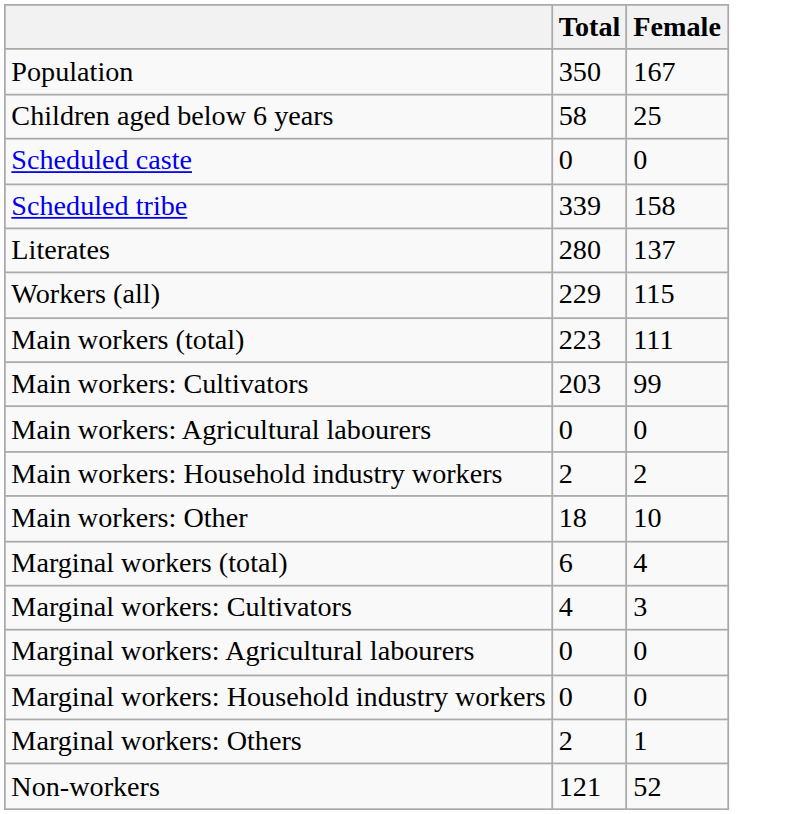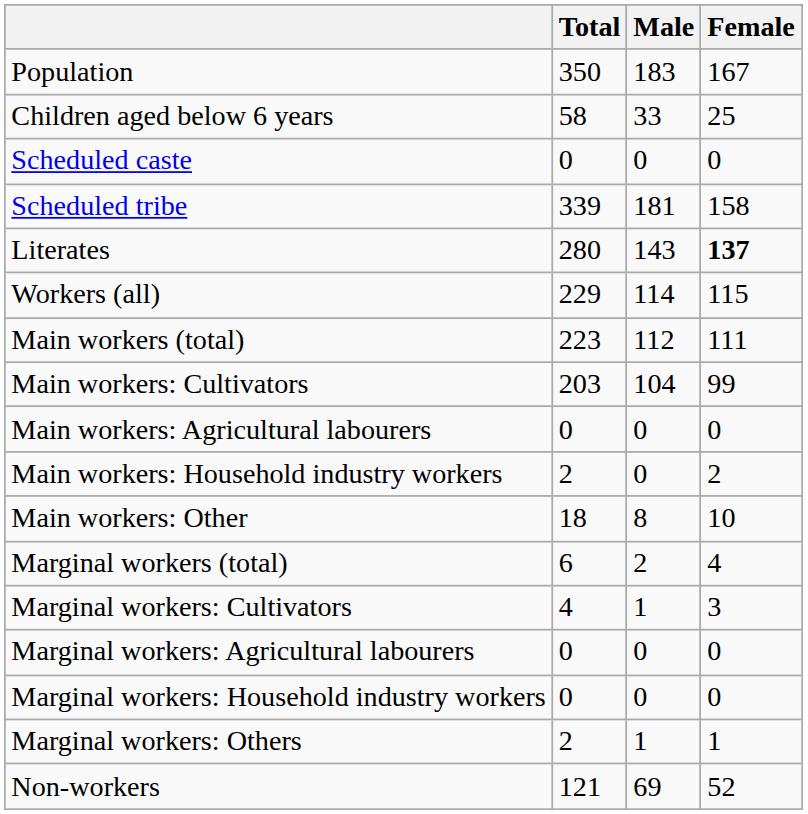 <table class="wikitable sortable">
 <tr>
 <th></th>
 <th>Total</th>
+<th>Male</th>
 <th>Female</th>
 </tr>
 <tr>
 <td>Population</td>
 <td>350</td>
+<td>183</td>
 <td>167</td>
 </tr>
 <tr>
 <td>Children aged below 6 years</td>
 <td>58</td>
+<td>33</td>
 <td>25</td>
 </tr>
 <tr>
 <td><a href='#'>Scheduled caste</a></td>
 <td>0</td>
 <td>0</td>
+<td>0</td>
 </tr>
 <tr>
 <td><a href='#'>Scheduled tribe</a></td>
 <td>339</td>
+<td>181</td>
 <td>158</td>
 </tr>
 <tr>
 <td>Literates</td>
 <td>280</td>
-<td>137</td>
+<td>143</td>
+<td><strong>137</strong></td>
 </tr>
 <tr>
 <td>Workers (all)</td>
 <td>229</td>
+<td>114</td>
 <td>115</td>
 </tr>
 <tr>
 <td>Main workers (total)</td>
 <td>223</td>
+<td>112</td>
 <td>111</td>
 </tr>
 <tr>
 <td>Main workers: Cultivators</td>
 <td>203</td>
+<td>104</td>
 <td>99</td>
 </tr>
 <tr>
 <td>Main workers: Agricultural labourers</td>
 <td>0</td>
 <td>0</td>
+<td>0</td>
 </tr>
 <tr>
 <td>Main workers: Household industry workers</td>
 <td>2</td>
+<td>0</td>
 <td>2</td>
 </tr>
 <tr>
 <td>Main workers: Other</td>
 <td>18</td>
+<td>8</td>
 <td>10</td>
 </tr>
 <tr>
 <td>Marginal workers (total)</td>
 <td>6</td>
+<td>2</td>
 <td>4</td>
 </tr>
 <tr>
 <td>Marginal workers: Cultivators</td>
 <td>4</td>
+<td>1</td>
 <td>3</td>
 </tr>
 <tr>
 <td>Marginal workers: Agricultural labourers</td>
+<td>0</td>
 <td>0</td>
 <td>0</td>
 </tr>
 <tr>
 <td>Marginal workers: Household industry workers</td>
 <td>0</td>
 <td>0</td>
+<td>0</td>
 </tr>
 <tr>
 <td>Marginal workers: Others</td>
 <td>2</td>
 <td>1</td>
+<td>1</td>
 </tr>
 <tr>
 <td>Non-workers</td>
 <td>121</td>
+<td>69</td>
 <td>52</td>
 </tr>
 </table>
